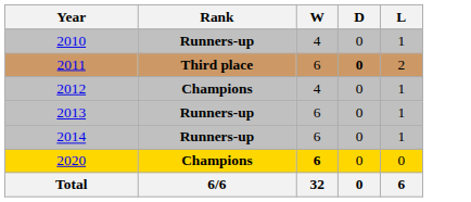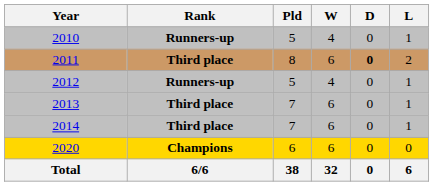 <table class="wikitable" style="text-align: center;font-size:90%;">
 <tr>
 <th width=125>Year</th>
 <th width=150>Rank</th>
+<th width=35>Pld</th>
 <th width=35>W</th>
 <th width=35>D</th>
 <th width=35>L</th>
 </tr>
 <tr bgcolor=silver>
 <td style="border: "> <a href='#'>2010</a></td>
 <td><strong>Runners-up</strong></td>
+<td>5</td>
 <td>4</td>
 <td>0</td>
 <td>1</td>
 </tr>
 <tr bgcolor=cc9966>
 <td style="border: "> <a href='#'>2011</a></td>
 <td><strong>Third place</strong></td>
+<td>8</td>
 <td>6</td>
 <td><strong>0</strong></td>
 <td>2</td>
 </tr>
 <tr bgcolor=silver>
 <td style="border: "> <a href='#'>2012</a></td>
-<td><strong>Champions</strong></td>
+<td><strong>Runners-up</strong></td>
+<td>5</td>
 <td>4</td>
 <td>0</td>
 <td>1</td>
 </tr>
 <tr bgcolor=silver>
 <td style="border: "> <a href='#'>2013</a></td>
-<td><strong>Runners-up</strong></td>
+<td><strong>Third place</strong></td>
+<td>7</td>
 <td>6</td>
 <td>0</td>
 <td>1</td>
 </tr>
 <tr bgcolor=silver>
 <td style="border: "> <a href='#'>2014</a></td>
-<td><strong>Runners-up</strong></td>
+<td><strong>Third place</strong></td>
+<td>7</td>
 <td>6</td>
 <td>0</td>
 <td>1</td>
 </tr>
 <tr bgcolor=gold>
 <td> <a href='#'>2020</a></td>
 <td><strong>Champions</strong></td>
-<td><strong>6</strong></td>
+<td>6</td>
+<td>6</td>
 <td>0</td>
 <td>0</td>
 </tr>
 <tr>
 <th>Total</th>
 <th>6/6</th>
+<th>38</th>
 <th>32</th>
 <th>0</th>
 <th>6</th>
 </tr>
 </table>
